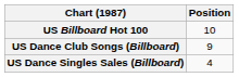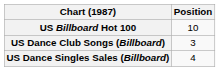 <table class="wikitable sortable plainrowheaders" style="text-align:center">
 <tr>
 <th scope="col">Chart (1987)</th>
 <th scope="col">Position</th>
 </tr>
 <tr>
 <th scope="row">US <em>Billboard</em> Hot 100</th>
 <td>10</td>
 </tr>
 <tr>
 <th scope="row">US Dance Club Songs (<em>Billboard</em>)</th>
-<td>9</td>
+<td>3</td>
 </tr>
 <tr>
 <th scope="row">US Dance Singles Sales (<em>Billboard</em>)</th>
 <td>4</td>
 </tr>
 </table>
